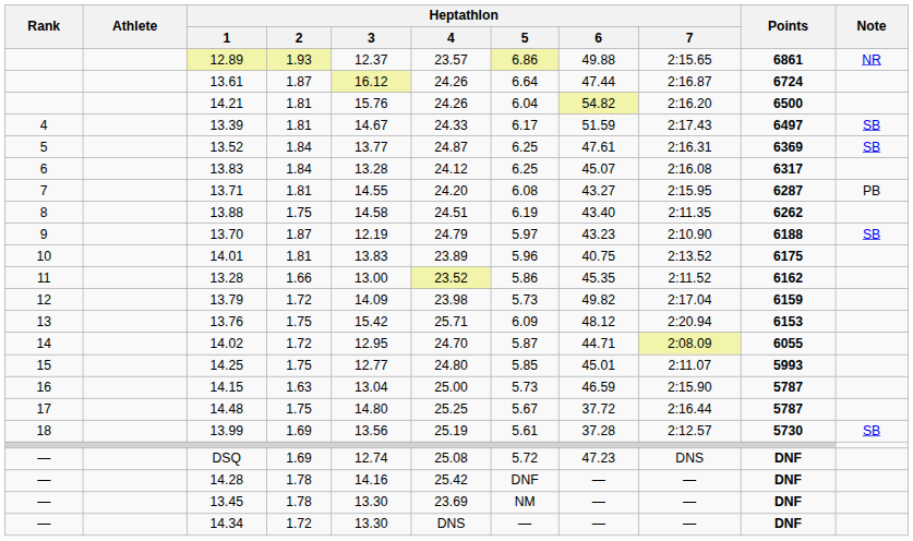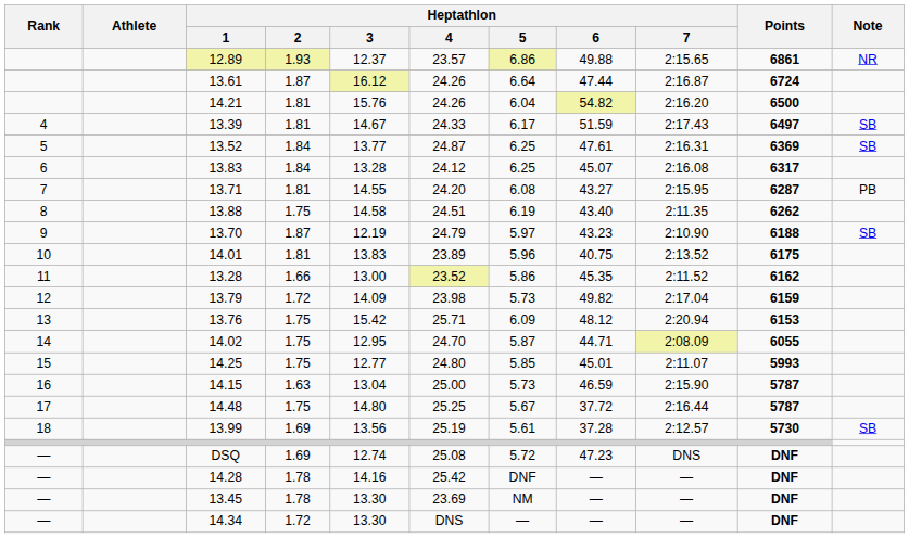 <table class="wikitable" style=" text-align:center; font-size:110%;" width="95%">
 <tr>
 <th rowspan="2">Rank</th>
 <th rowspan="2">Athlete</th>
 <th colspan="7">Heptathlon</th>
 <th rowspan="2">Points</th>
 <th rowspan="2">Note</th>
 </tr>
 <tr>
 <th>1</th>
 <th>2</th>
 <th>3</th>
 <th>4</th>
 <th>5</th>
 <th>6</th>
 <th>7</th>
 </tr>
 <tr>
 <td></td>
 <td align=left></td>
 <td bgcolor=#F2F5A9>12.89</td>
 <td bgcolor=#F2F5A9>1.93</td>
 <td>12.37</td>
 <td>23.57</td>
 <td bgcolor=#F2F5A9>6.86</td>
 <td>49.88</td>
 <td>2:15.65</td>
 <td><strong>6861</strong></td>
 <td><a href='#'>NR</a></td>
 </tr>
 <tr>
 <td></td>
 <td align=left></td>
 <td>13.61</td>
 <td>1.87</td>
 <td bgcolor=#F2F5A9>16.12</td>
 <td>24.26</td>
 <td>6.64</td>
 <td>47.44</td>
 <td>2:16.87</td>
 <td><strong>6724</strong></td>
 <td></td>
 </tr>
 <tr>
 <td></td>
 <td align=left></td>
 <td>14.21</td>
 <td>1.81</td>
 <td>15.76</td>
 <td>24.26</td>
 <td>6.04</td>
 <td bgcolor=#F2F5A9>54.82</td>
 <td>2:16.20</td>
 <td><strong>6500</strong></td>
 <td></td>
 </tr>
 <tr>
 <td>4</td>
 <td align=left></td>
 <td>13.39</td>
 <td>1.81</td>
 <td>14.67</td>
 <td>24.33</td>
 <td>6.17</td>
 <td>51.59</td>
 <td>2:17.43</td>
 <td><strong>6497</strong></td>
 <td><a href='#'>SB</a></td>
 </tr>
 <tr>
 <td>5</td>
 <td align=left></td>
 <td>13.52</td>
 <td>1.84</td>
 <td>13.77</td>
 <td>24.87</td>
 <td>6.25</td>
 <td>47.61</td>
 <td>2:16.31</td>
 <td><strong>6369</strong></td>
 <td><a href='#'>SB</a></td>
 </tr>
 <tr>
 <td>6</td>
 <td align=left></td>
 <td>13.83</td>
 <td>1.84</td>
 <td>13.28</td>
 <td>24.12</td>
 <td>6.25</td>
 <td>45.07</td>
 <td>2:16.08</td>
 <td><strong>6317</strong></td>
 <td></td>
 </tr>
 <tr>
 <td>7</td>
 <td align=left></td>
 <td>13.71</td>
 <td>1.81</td>
 <td>14.55</td>
 <td>24.20</td>
 <td>6.08</td>
 <td>43.27</td>
 <td>2:15.95</td>
 <td><strong>6287</strong></td>
 <td>PB</td>
 </tr>
 <tr>
 <td>8</td>
 <td align=left></td>
 <td>13.88</td>
 <td>1.75</td>
 <td>14.58</td>
 <td>24.51</td>
 <td>6.19</td>
 <td>43.40</td>
 <td>2:11.35</td>
 <td><strong>6262</strong></td>
 <td></td>
 </tr>
 <tr>
 <td>9</td>
 <td align=left></td>
 <td>13.70</td>
 <td>1.87</td>
 <td>12.19</td>
 <td>24.79</td>
 <td>5.97</td>
 <td>43.23</td>
 <td>2:10.90</td>
 <td><strong>6188</strong></td>
 <td><a href='#'>SB</a></td>
 </tr>
 <tr>
 <td>10</td>
 <td align=left></td>
 <td>14.01</td>
 <td>1.81</td>
 <td>13.83</td>
 <td>23.89</td>
 <td>5.96</td>
 <td>40.75</td>
 <td>2:13.52</td>
 <td><strong>6175</strong></td>
 <td></td>
 </tr>
 <tr>
 <td>11</td>
 <td align=left></td>
 <td>13.28</td>
 <td>1.66</td>
 <td>13.00</td>
 <td bgcolor=#F2F5A9>23.52</td>
 <td>5.86</td>
 <td>45.35</td>
 <td>2:11.52</td>
 <td><strong>6162</strong></td>
 <td></td>
 </tr>
 <tr>
 <td>12</td>
 <td align=left></td>
 <td>13.79</td>
 <td>1.72</td>
 <td>14.09</td>
 <td>23.98</td>
 <td>5.73</td>
 <td>49.82</td>
 <td>2:17.04</td>
 <td><strong>6159</strong></td>
 <td></td>
 </tr>
 <tr>
 <td>13</td>
 <td align=left></td>
 <td>13.76</td>
 <td>1.75</td>
 <td>15.42</td>
 <td>25.71</td>
 <td>6.09</td>
 <td>48.12</td>
 <td>2:20.94</td>
 <td><strong>6153</strong></td>
 <td></td>
 </tr>
 <tr>
 <td>14</td>
 <td align=left></td>
 <td>14.02</td>
-<td>1.72</td>
+<td>1.75</td>
 <td>12.95</td>
 <td>24.70</td>
 <td>5.87</td>
 <td>44.71</td>
 <td bgcolor=#F2F5A9>2:08.09</td>
 <td><strong>6055</strong></td>
 <td></td>
 </tr>
 <tr>
 <td>15</td>
 <td align=left></td>
 <td>14.25</td>
 <td>1.75</td>
 <td>12.77</td>
 <td>24.80</td>
 <td>5.85</td>
 <td>45.01</td>
 <td>2:11.07</td>
 <td><strong>5993</strong></td>
 <td></td>
 </tr>
 <tr>
 <td>16</td>
 <td align=left></td>
 <td>14.15</td>
 <td>1.63</td>
 <td>13.04</td>
 <td>25.00</td>
 <td>5.73</td>
 <td>46.59</td>
 <td>2:15.90</td>
 <td><strong>5787</strong></td>
 <td></td>
 </tr>
 <tr>
 <td>17</td>
 <td align=left></td>
 <td>14.48</td>
 <td>1.75</td>
 <td>14.80</td>
 <td>25.25</td>
 <td>5.67</td>
 <td>37.72</td>
 <td>2:16.44</td>
 <td><strong>5787</strong></td>
 <td></td>
 </tr>
 <tr>
 <td>18</td>
 <td align=left></td>
 <td>13.99</td>
 <td>1.69</td>
 <td>13.56</td>
 <td>25.19</td>
 <td>5.61</td>
 <td>37.28</td>
 <td>2:12.57</td>
 <td><strong>5730</strong></td>
 <td><a href='#'>SB</a></td>
 </tr>
 <tr>
 <td colspan=10 bgcolor=lightgray></td>
 </tr>
 <tr>
 <td>—</td>
 <td align=left></td>
 <td>DSQ</td>
 <td>1.69</td>
 <td>12.74</td>
 <td>25.08</td>
 <td>5.72</td>
 <td>47.23</td>
 <td>DNS</td>
 <td><strong>DNF</strong></td>
 <td></td>
 </tr>
 <tr>
 <td>—</td>
 <td align=left></td>
 <td>14.28</td>
 <td>1.78</td>
 <td>14.16</td>
 <td>25.42</td>
 <td>DNF</td>
 <td>—</td>
 <td>—</td>
 <td><strong>DNF</strong></td>
 <td></td>
 </tr>
 <tr>
 <td>—</td>
 <td align=left></td>
 <td>13.45</td>
 <td>1.78</td>
 <td>13.30</td>
 <td>23.69</td>
 <td>NM</td>
 <td>—</td>
 <td>—</td>
 <td><strong>DNF</strong></td>
 <td></td>
 </tr>
 <tr>
 <td>—</td>
 <td align=left></td>
 <td>14.34</td>
 <td>1.72</td>
 <td>13.30</td>
 <td>DNS</td>
 <td>—</td>
 <td>—</td>
 <td>—</td>
 <td><strong>DNF</strong></td>
 <td></td>
 </tr>
 </table>
